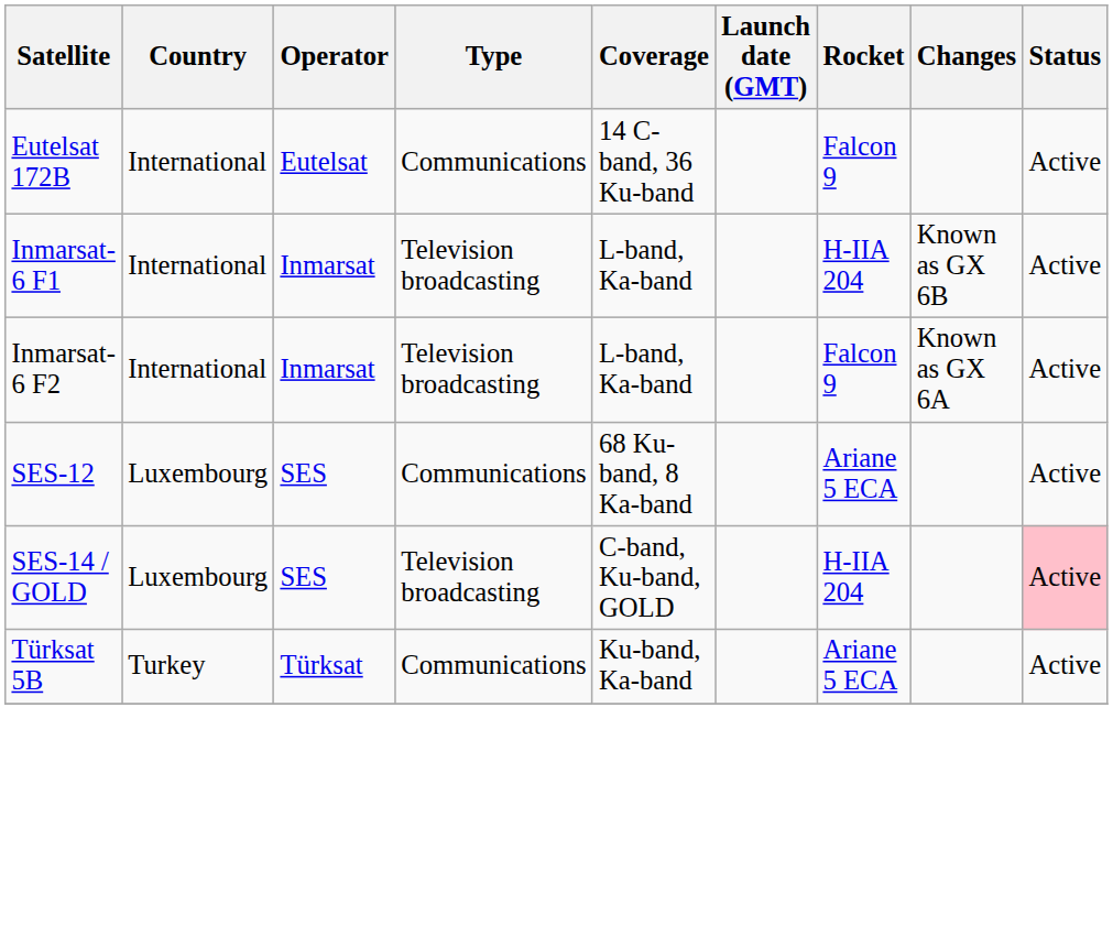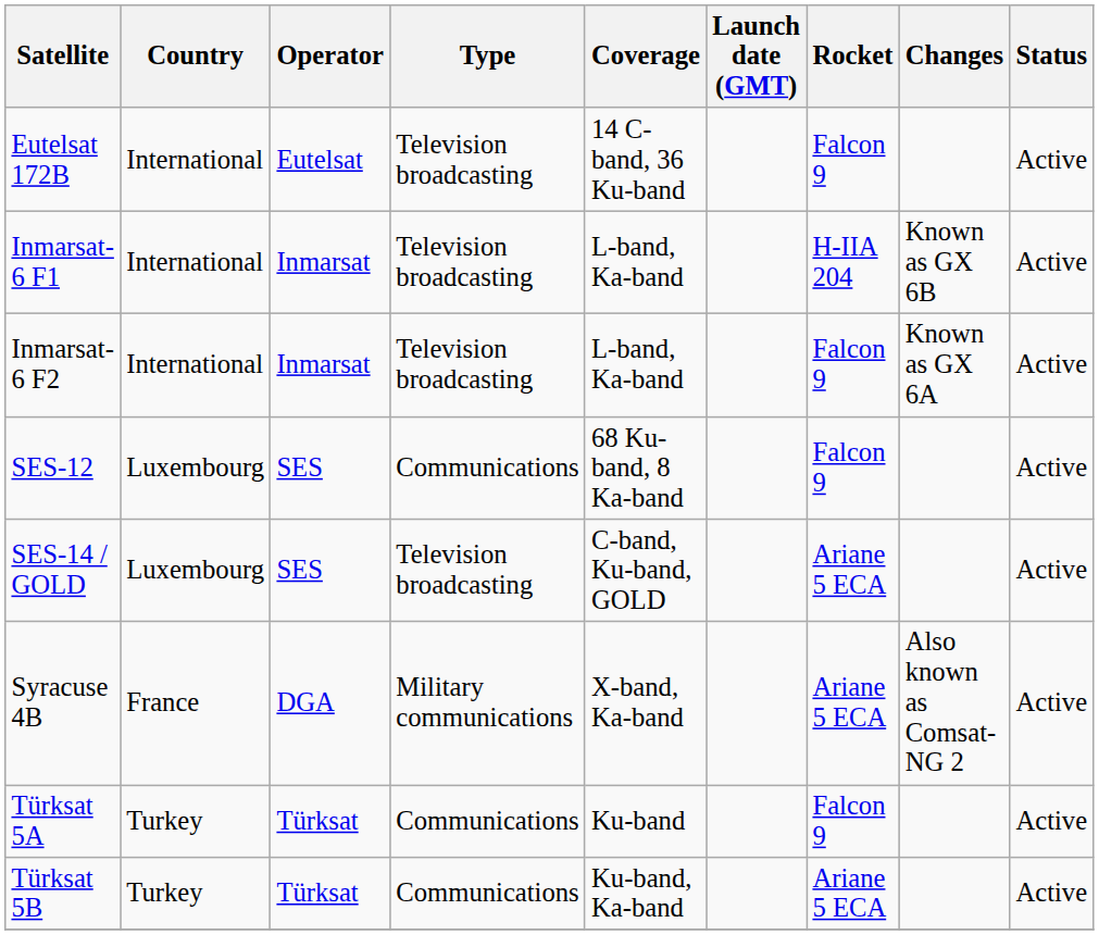 <table class="wikitable sortable" border="1"}>
 <tr>
 <th>Satellite</th>
 <th>Country</th>
 <th>Operator</th>
 <th>Type</th>
 <th>Coverage </th>
 <th>Launch date  (<a href='#'>GMT</a>) </th>
 <th>Rocket</th>
 <th width="200pt">Changes</th>
 <th>Status </th>
 </tr>
 <tr>
 <td><a href='#'>Eutelsat 172B</a></td>
 <td>International</td>
 <td><a href='#'>Eutelsat</a></td>
-<td>Communications</td>
+<td>Television broadcasting</td>
 <td>14 C-band, 36 Ku-band</td>
 <td></td>
 <td><a href='#'>Falcon 9</a></td>
 <td></td>
 <td>Active</td>
 </tr>
 <tr>
 <td><a href='#'>Inmarsat-6 F1</a></td>
 <td>International</td>
 <td><a href='#'>Inmarsat</a></td>
 <td>Television broadcasting</td>
 <td>L-band, Ka-band</td>
 <td></td>
 <td><a href='#'>H-IIA 204</a></td>
 <td>Known as GX 6B</td>
 <td>Active</td>
 </tr>
 <tr>
 <td>Inmarsat-6 F2</td>
 <td>International</td>
 <td><a href='#'>Inmarsat</a></td>
 <td>Television broadcasting</td>
 <td>L-band, Ka-band</td>
 <td></td>
 <td><a href='#'>Falcon 9</a></td>
 <td>Known as GX 6A</td>
 <td>Active</td>
 </tr>
 <tr>
 <td><a href='#'>SES-12</a></td>
 <td>Luxembourg</td>
 <td><a href='#'>SES</a></td>
 <td>Communications</td>
 <td>68 Ku-band, 8 Ka-band</td>
 <td></td>
-<td><a href='#'>Ariane 5 ECA</a></td>
+<td><a href='#'>Falcon 9</a></td>
 <td></td>
 <td>Active</td>
 </tr>
 <tr>
 <td><a href='#'>SES-14 / GOLD</a></td>
 <td>Luxembourg</td>
 <td><a href='#'>SES</a></td>
 <td>Television broadcasting</td>
 <td>C-band, Ku-band, GOLD</td>
 <td></td>
-<td><a href='#'>H-IIA 204</a></td>
+<td><a href='#'>Ariane 5 ECA</a></td>
 <td></td>
-<td style="background: pink;">Active</td>
+<td>Active</td>
+</tr>
+<tr>
+<td>Syracuse 4B</td>
+<td>France</td>
+<td><a href='#'>DGA</a></td>
+<td>Military communications</td>
+<td>X-band, Ka-band</td>
+<td></td>
+<td><a href='#'>Ariane 5 ECA</a></td>
+<td>Also known as Comsat-NG 2</td>
+<td>Active</td>
+</tr>
+<tr>
+<td><a href='#'>Türksat 5A</a></td>
+<td>Turkey</td>
+<td><a href='#'>Türksat</a></td>
+<td>Communications</td>
+<td>Ku-band</td>
+<td></td>
+<td><a href='#'>Falcon 9</a></td>
+<td></td>
+<td>Active</td>
 </tr>
 <tr>
 <td><a href='#'>Türksat 5B</a></td>
 <td>Turkey</td>
 <td><a href='#'>Türksat</a></td>
 <td>Communications</td>
 <td>Ku-band, Ka-band</td>
 <td></td>
 <td><a href='#'>Ariane 5 ECA</a></td>
 <td></td>
 <td>Active</td>
 </tr>
 <tr>
 </tr>
 </table>
